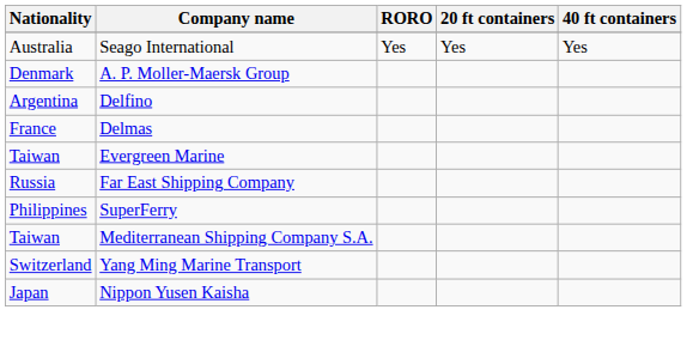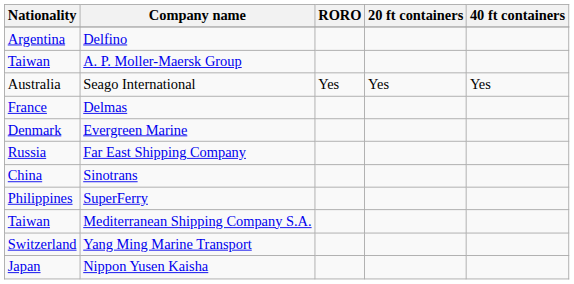 <table class="wikitable sortable">
 <tr>
 <th>Nationality</th>
 <th>Company name</th>
 <th>RORO</th>
 <th>20 ft containers</th>
 <th>40 ft containers</th>
 </tr>
 <tr>
 </tr>
+<tr>
+<td><a href='#'>Argentina</a></td>
+<td><a href='#'>Delfino</a></td>
+<td></td>
+<td></td>
+<td></td>
+</tr>
+<tr>
+<td><a href='#'>Taiwan</a></td>
+<td><a href='#'>A. P. Moller-Maersk Group</a></td>
+<td></td>
+<td></td>
+<td></td>
+</tr>
 <tr | >
 <td>Australia</td>
 <td>Seago International</td>
 <td>Yes</td>
 <td>Yes</td>
 <td>Yes</td>
-</tr>
-<tr>
-<td><a href='#'>Denmark</a></td>
-<td><a href='#'>A. P. Moller-Maersk Group</a></td>
-<td></td>
-<td></td>
-<td></td>
-</tr>
-<tr>
-<td><a href='#'>Argentina</a></td>
-<td><a href='#'>Delfino</a></td>
-<td></td>
-<td></td>
-<td></td>
 </tr>
 <tr>
 <td><a href='#'>France</a></td>
 <td><a href='#'>Delmas</a></td>
 <td></td>
 <td></td>
 <td></td>
 </tr>
 <tr>
-<td><a href='#'>Taiwan</a></td>
+<td><a href='#'>Denmark</a></td>
 <td><a href='#'>Evergreen Marine</a></td>
 <td></td>
 <td></td>
 <td></td>
 </tr>
 <tr>
 <td><a href='#'>Russia</a></td>
 <td><a href='#'>Far East Shipping Company</a></td>
+<td></td>
+<td></td>
+<td></td>
+</tr>
+<tr>
+<td><a href='#'>China</a></td>
+<td><a href='#'>Sinotrans</a></td>
 <td></td>
 <td></td>
 <td></td>
 </tr>
 <tr>
 <td><a href='#'>Philippines</a></td>
 <td><a href='#'>SuperFerry</a></td>
 <td></td>
 <td></td>
 <td></td>
 </tr>
 <tr>
 <td><a href='#'>Taiwan</a></td>
 <td><a href='#'>Mediterranean Shipping Company S.A.</a></td>
 <td></td>
 <td></td>
 <td></td>
 </tr>
 <tr>
 <td><a href='#'>Switzerland</a></td>
 <td><a href='#'>Yang Ming Marine Transport</a></td>
 <td></td>
 <td></td>
 <td></td>
 </tr>
 <tr>
 <td><a href='#'>Japan</a></td>
 <td><a href='#'>Nippon Yusen Kaisha</a></td>
 <td></td>
 <td></td>
 <td></td>
 </tr>
 </table>
